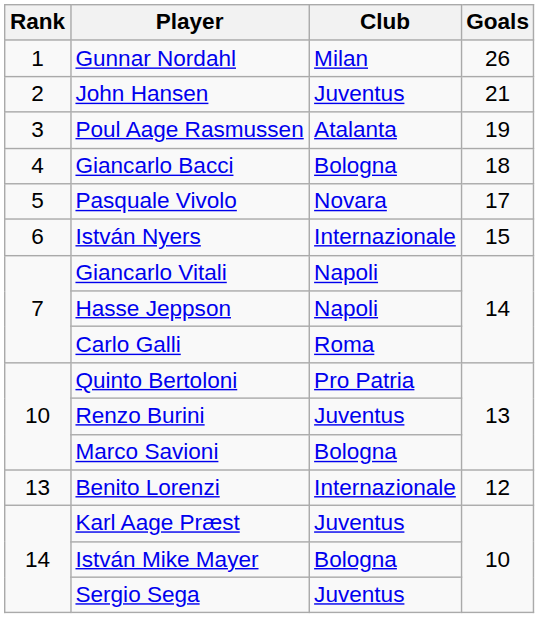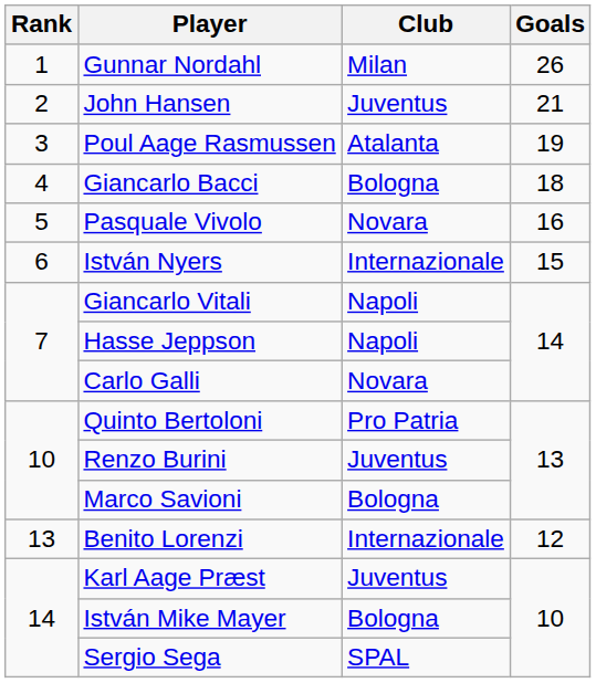 <table class="wikitable" style="text-align:center">
 <tr>
 <th>Rank</th>
 <th>Player</th>
 <th>Club</th>
 <th>Goals</th>
 </tr>
 <tr>
 <td>1</td>
 <td align="left"> <a href='#'>Gunnar Nordahl</a></td>
 <td align="left"><a href='#'>Milan</a></td>
 <td>26</td>
 </tr>
 <tr>
 <td>2</td>
 <td align="left"> <a href='#'>John Hansen</a></td>
 <td align="left"><a href='#'>Juventus</a></td>
 <td>21</td>
 </tr>
 <tr>
 <td>3</td>
 <td align="left"> <a href='#'>Poul Aage Rasmussen</a></td>
 <td align="left"><a href='#'>Atalanta</a></td>
 <td>19</td>
 </tr>
 <tr>
 <td>4</td>
 <td align="left"> <a href='#'>Giancarlo Bacci</a></td>
 <td align="left"><a href='#'>Bologna</a></td>
 <td>18</td>
 </tr>
 <tr>
 <td>5</td>
 <td align="left"> <a href='#'>Pasquale Vivolo</a></td>
 <td align="left"><a href='#'>Novara</a></td>
-<td>17</td>
+<td>16</td>
 </tr>
 <tr>
 <td>6</td>
 <td align="left"> <a href='#'>István Nyers</a></td>
 <td align="left"><a href='#'>Internazionale</a></td>
 <td>15</td>
 </tr>
 <tr>
 <td rowspan="3">7</td>
 <td align="left"> <a href='#'>Giancarlo Vitali</a></td>
 <td align="left"><a href='#'>Napoli</a></td>
 <td rowspan="3">14</td>
 </tr>
 <tr>
 <td align="left"> <a href='#'>Hasse Jeppson</a></td>
 <td align="left"><a href='#'>Napoli</a></td>
 </tr>
 <tr>
 <td align="left"> <a href='#'>Carlo Galli</a></td>
-<td align="left"><a href='#'>Roma</a></td>
+<td align="left"><a href='#'>Novara</a></td>
 </tr>
 <tr>
 <td rowspan="3">10</td>
 <td align="left"> <a href='#'>Quinto Bertoloni</a></td>
 <td align="left"><a href='#'>Pro Patria</a></td>
 <td rowspan="3">13</td>
 </tr>
 <tr>
 <td align="left"> <a href='#'>Renzo Burini</a></td>
 <td align="left"><a href='#'>Juventus</a></td>
 </tr>
 <tr>
 <td align="left"> <a href='#'>Marco Savioni</a></td>
 <td align="left"><a href='#'>Bologna</a></td>
 </tr>
 <tr>
 <td>13</td>
 <td align="left"> <a href='#'>Benito Lorenzi</a></td>
 <td align="left"><a href='#'>Internazionale</a></td>
 <td>12</td>
 </tr>
 <tr>
 <td rowspan="3">14</td>
 <td align="left"> <a href='#'>Karl Aage Præst</a></td>
 <td align="left"><a href='#'>Juventus</a></td>
 <td rowspan="3">10</td>
 </tr>
 <tr>
 <td align="left"> <a href='#'>István Mike Mayer</a></td>
 <td align="left"><a href='#'>Bologna</a></td>
 </tr>
 <tr>
 <td align="left"> <a href='#'>Sergio Sega</a></td>
-<td align="left"><a href='#'>Juventus</a></td>
+<td align="left"><a href='#'>SPAL</a></td>
 </tr>
 </table>
